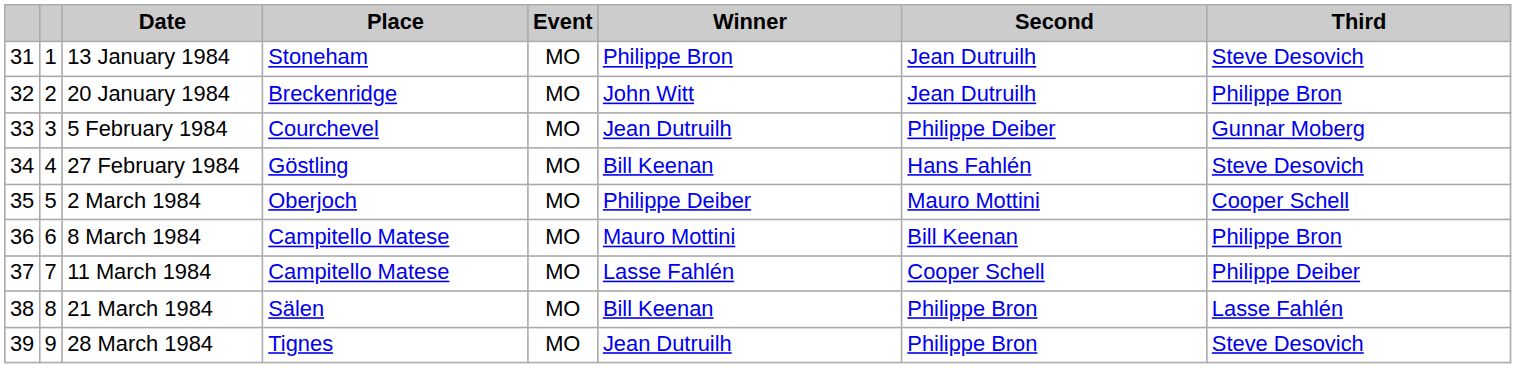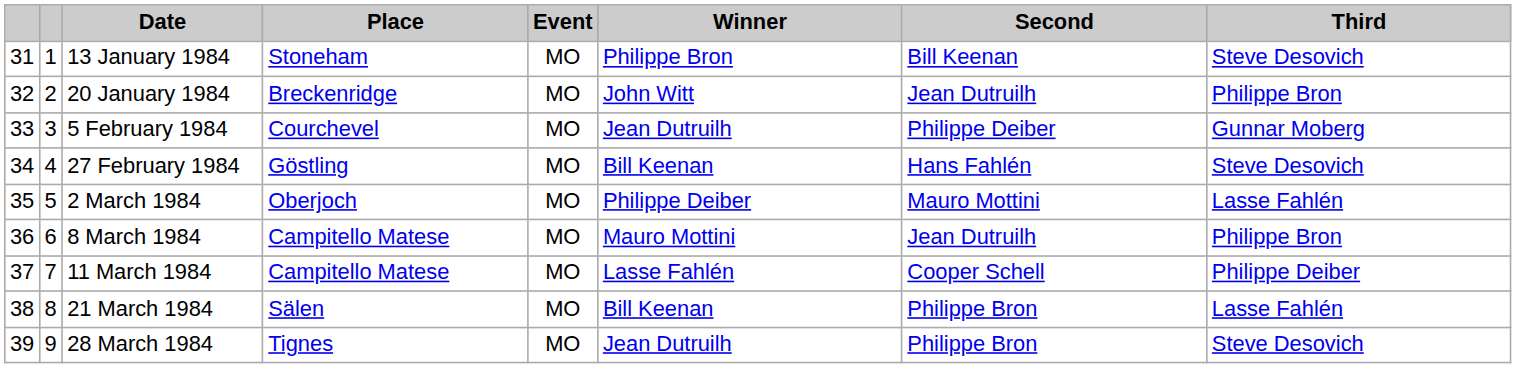 <table class="wikitable plainrowheaders" style="background:#fff; font-size:86%; line-height:16px; border:grey solid 1px; border-collapse:collapse;">
 <tr style="background:#ccc; text-align:center;">
 <th scope="col" style="background:#ccc; width=20 px;"></th>
 <th scope="col" style="background:#ccc; width=30 px;"></th>
 <th scope="col" style="background:#ccc; width:120px;">Date</th>
 <th scope="col" style="background:#ccc; width:160px;">Place</th>
 <th scope="col" style="background:#ccc; width:15px;">Event</th>
 <th scope="col" style="background:#ccc; width:185px;">Winner</th>
 <th scope="col" style="background:#ccc; width:185px;">Second</th>
 <th scope="col" style="background:#ccc; width:185px;">Third</th>
 </tr>
 <tr>
 <td align=center>31</td>
 <td align=center>1</td>
 <td>13 January 1984</td>
 <td> <a href='#'>Stoneham</a></td>
 <td align=center>MO</td>
 <td> <a href='#'>Philippe Bron</a></td>
-<td> <a href='#'>Jean Dutruilh</a></td>
+<td> <a href='#'>Bill Keenan</a></td>
 <td> <a href='#'>Steve Desovich</a></td>
 </tr>
 <tr>
 <td align=center>32</td>
 <td align=center>2</td>
 <td>20 January 1984</td>
 <td> <a href='#'>Breckenridge</a></td>
 <td align=center>MO</td>
 <td> <a href='#'>John Witt</a></td>
 <td> <a href='#'>Jean Dutruilh</a></td>
 <td> <a href='#'>Philippe Bron</a></td>
 </tr>
 <tr>
 <td align=center>33</td>
 <td align=center>3</td>
 <td>5 February 1984</td>
 <td> <a href='#'>Courchevel</a></td>
 <td align=center>MO</td>
 <td> <a href='#'>Jean Dutruilh</a></td>
 <td> <a href='#'>Philippe Deiber</a></td>
 <td> <a href='#'>Gunnar Moberg</a></td>
 </tr>
 <tr>
 <td align=center>34</td>
 <td align=center>4</td>
 <td>27 February 1984</td>
 <td> <a href='#'>Göstling</a></td>
 <td align=center>MO</td>
 <td> <a href='#'>Bill Keenan</a></td>
 <td> <a href='#'>Hans Fahlén</a></td>
 <td> <a href='#'>Steve Desovich</a></td>
 </tr>
 <tr>
 <td align=center>35</td>
 <td align=center>5</td>
 <td>2 March 1984</td>
 <td> <a href='#'>Oberjoch</a></td>
 <td align=center>MO</td>
 <td> <a href='#'>Philippe Deiber</a></td>
 <td> <a href='#'>Mauro Mottini</a></td>
-<td> <a href='#'>Cooper Schell</a></td>
+<td> <a href='#'>Lasse Fahlén</a></td>
 </tr>
 <tr>
 <td align=center>36</td>
 <td align=center>6</td>
 <td>8 March 1984</td>
 <td> <a href='#'>Campitello Matese</a></td>
 <td align=center>MO</td>
 <td> <a href='#'>Mauro Mottini</a></td>
-<td> <a href='#'>Bill Keenan</a></td>
+<td> <a href='#'>Jean Dutruilh</a></td>
 <td> <a href='#'>Philippe Bron</a></td>
 </tr>
 <tr>
 <td align=center>37</td>
 <td align=center>7</td>
 <td>11 March 1984</td>
 <td> <a href='#'>Campitello Matese</a></td>
 <td align=center>MO</td>
 <td> <a href='#'>Lasse Fahlén</a></td>
 <td> <a href='#'>Cooper Schell</a></td>
 <td> <a href='#'>Philippe Deiber</a></td>
 </tr>
 <tr>
 <td align=center>38</td>
 <td align=center>8</td>
 <td>21 March 1984</td>
 <td> <a href='#'>Sälen</a></td>
 <td align=center>MO</td>
 <td> <a href='#'>Bill Keenan</a></td>
 <td> <a href='#'>Philippe Bron</a></td>
 <td> <a href='#'>Lasse Fahlén</a></td>
 </tr>
 <tr>
 <td align=center>39</td>
 <td align=center>9</td>
 <td>28 March 1984</td>
 <td> <a href='#'>Tignes</a></td>
 <td align=center>MO</td>
 <td> <a href='#'>Jean Dutruilh</a></td>
 <td> <a href='#'>Philippe Bron</a></td>
 <td> <a href='#'>Steve Desovich</a></td>
 </tr>
 </table>
